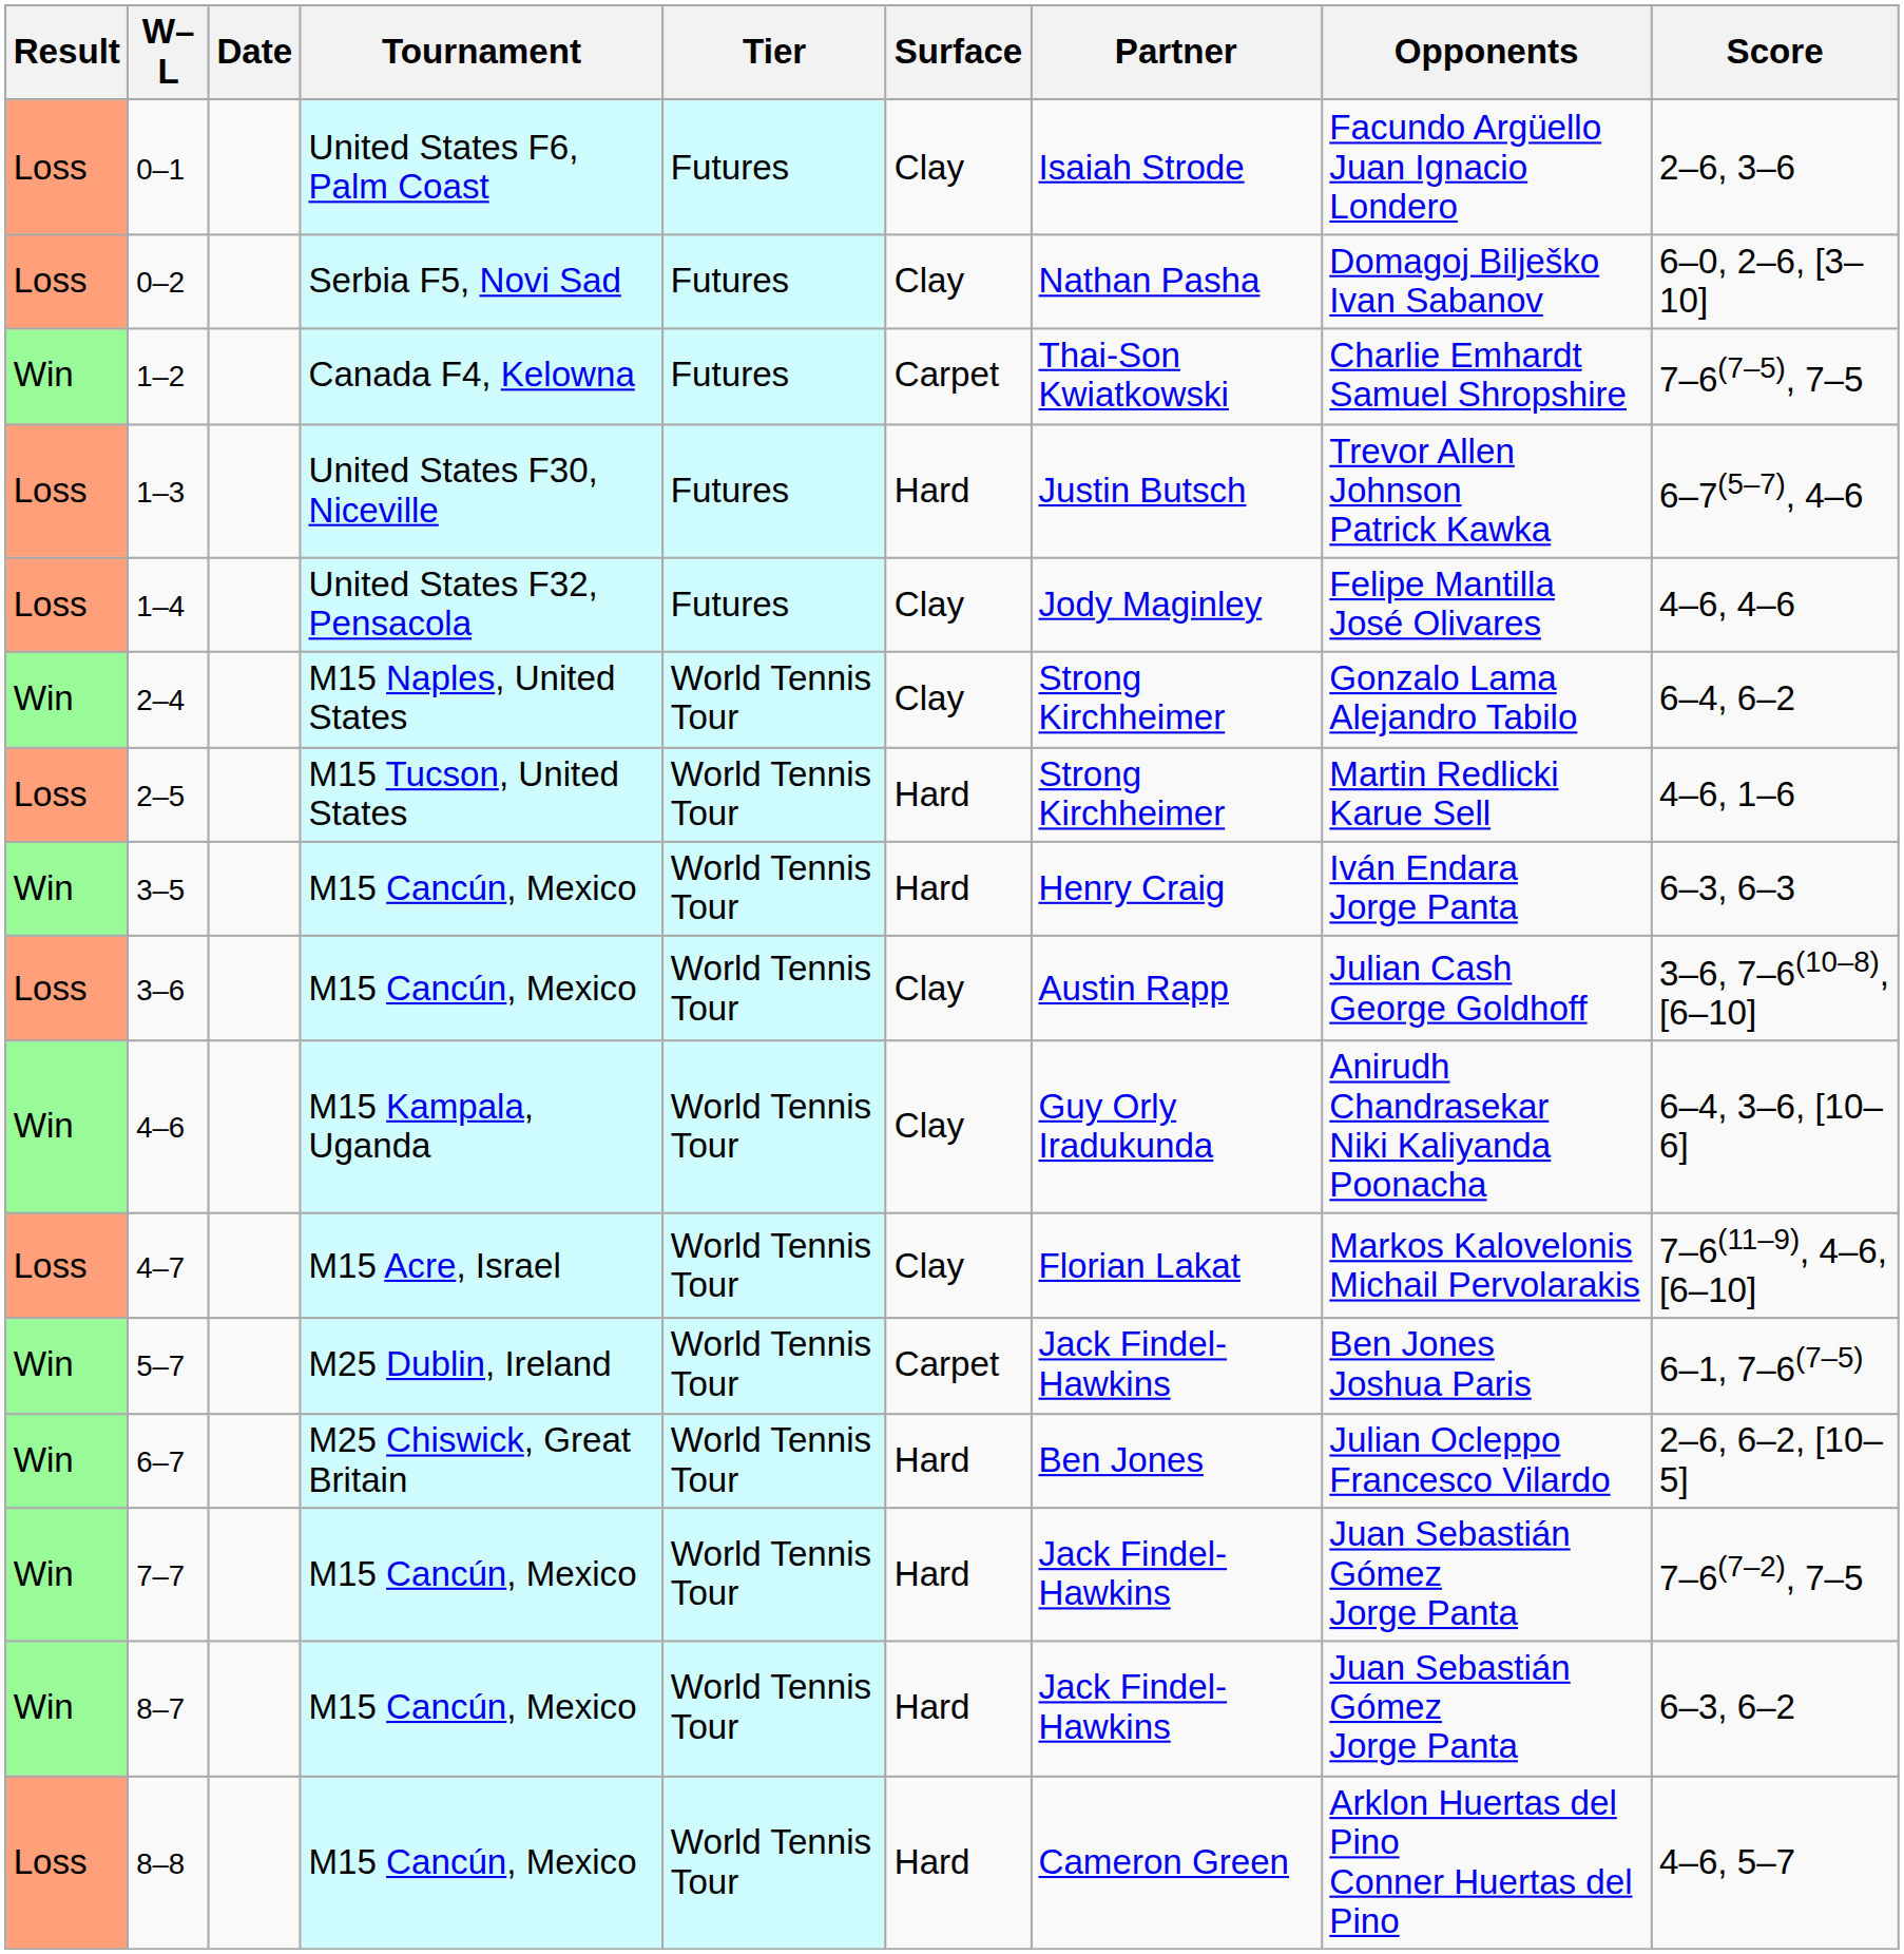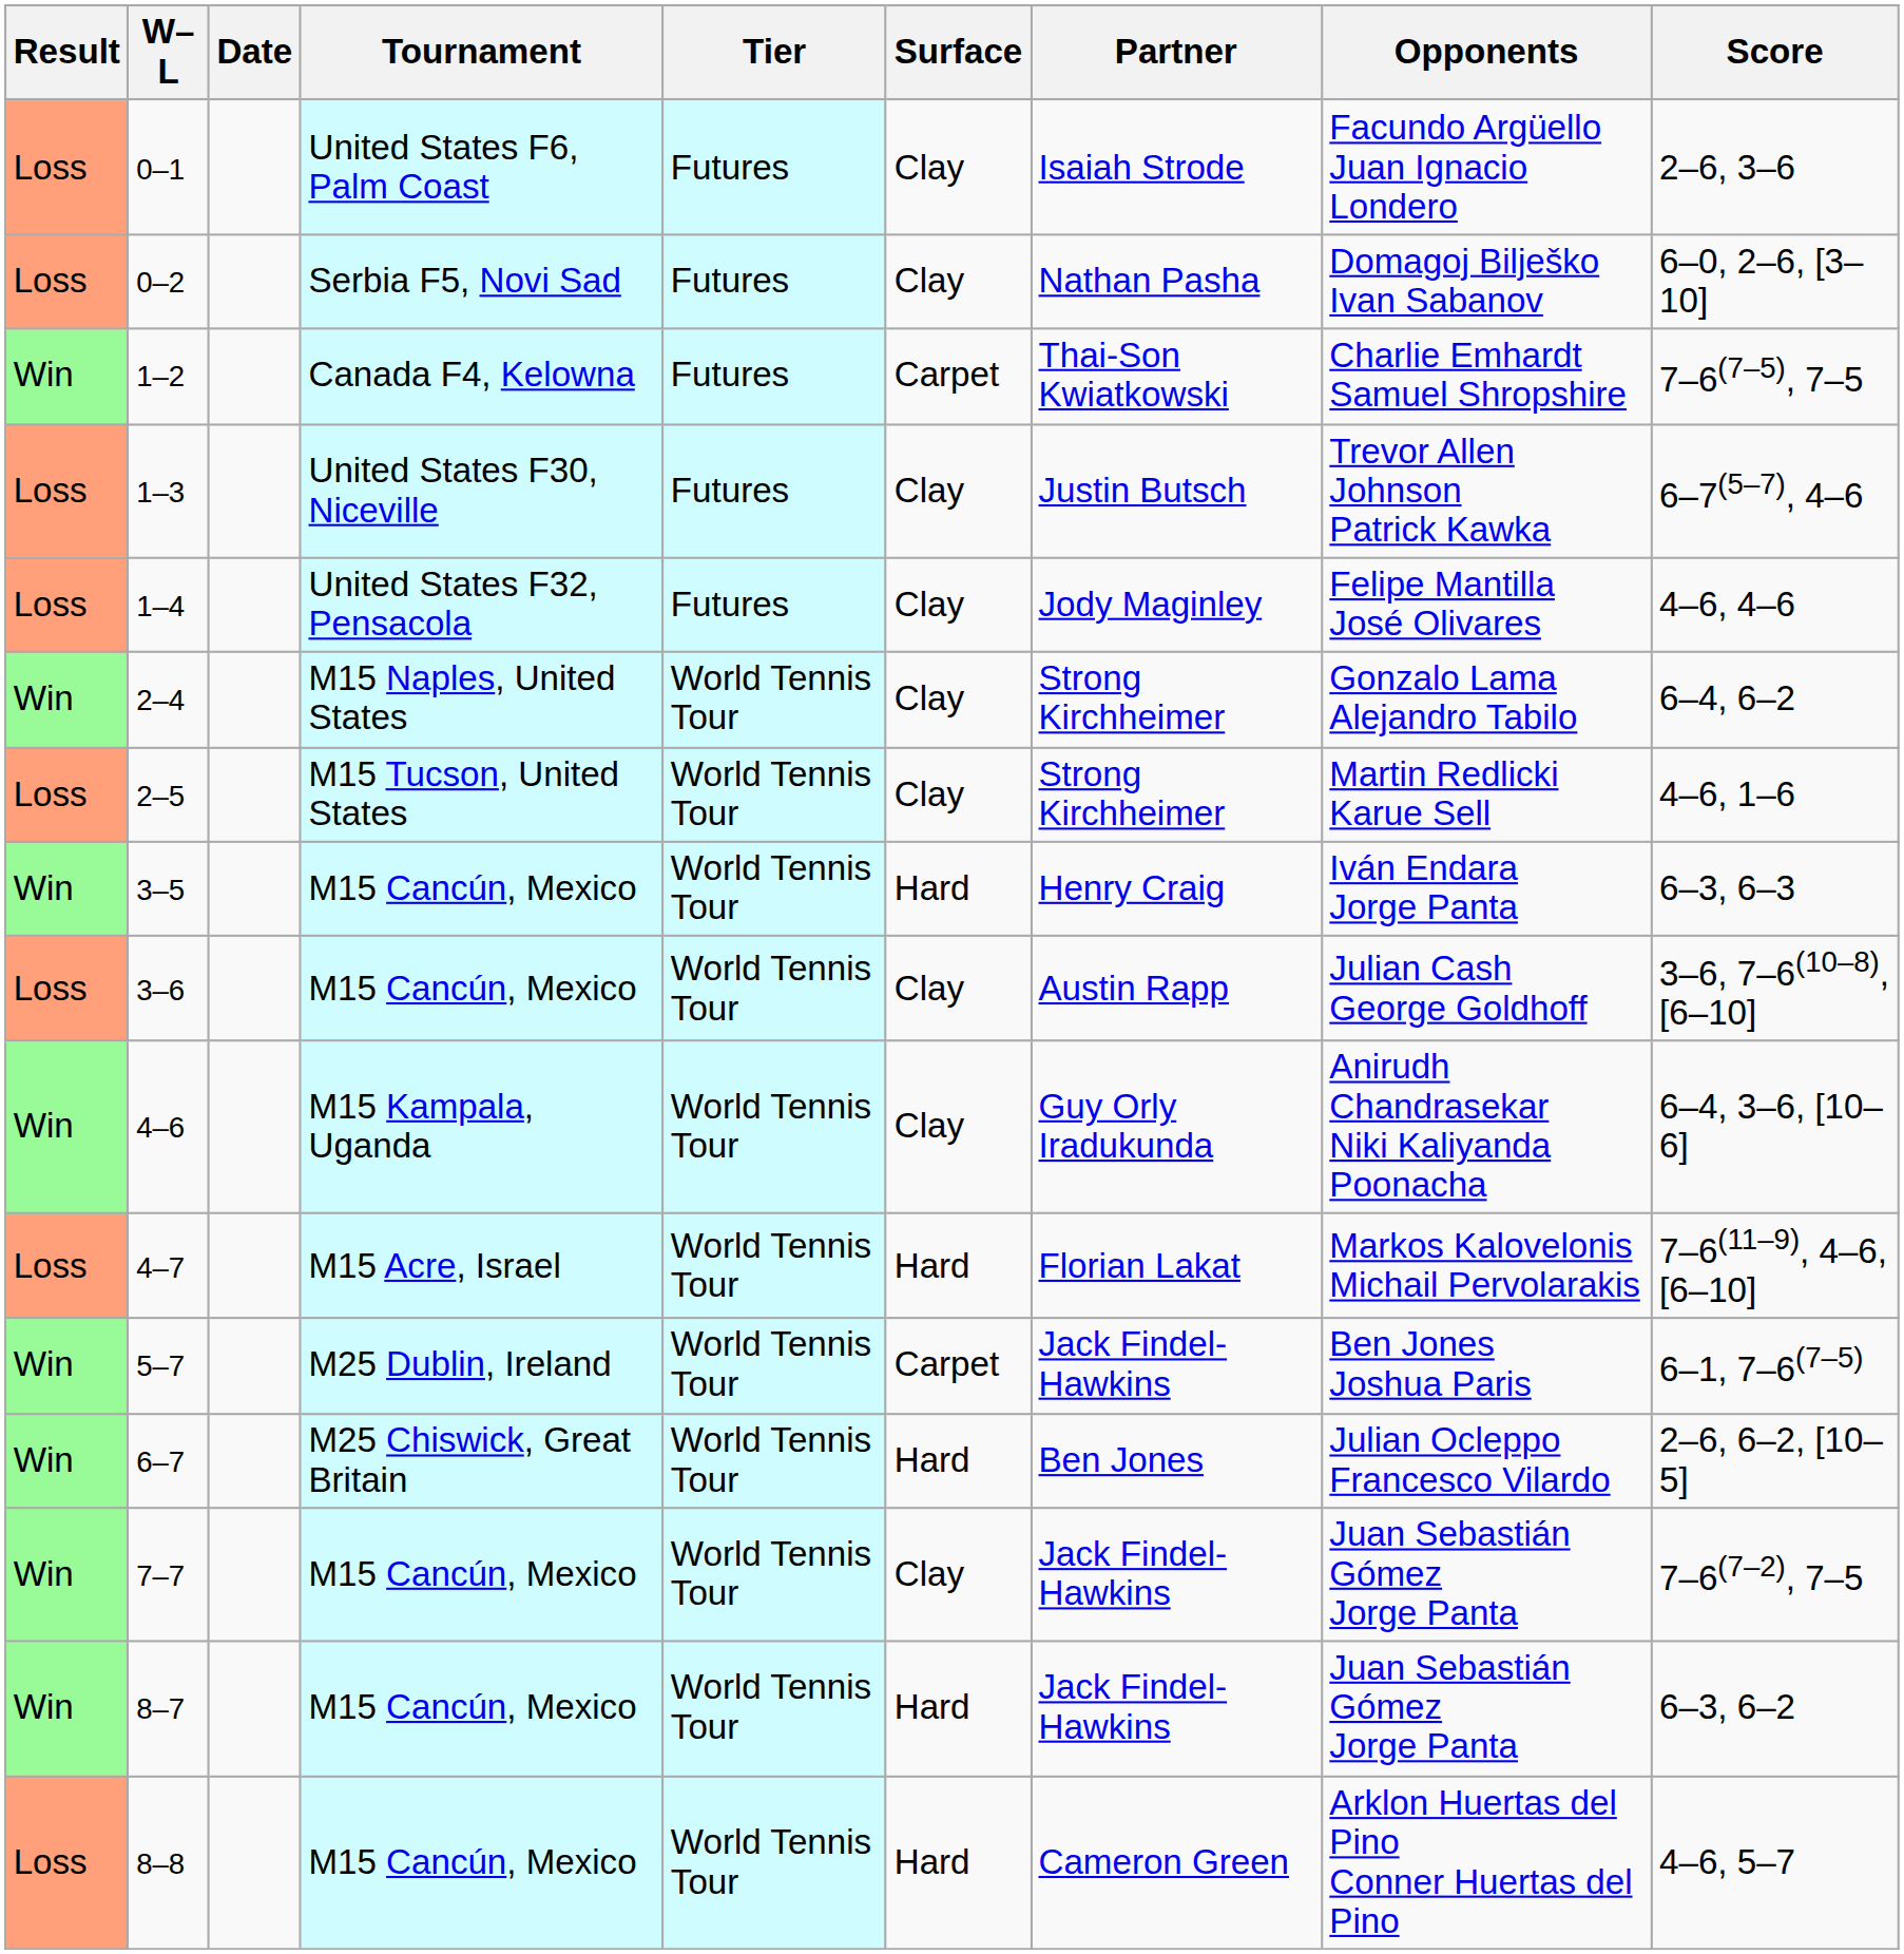 <table class="sortable wikitable">
 <tr>
 <th>Result</th>
 <th class="unsortable">W–L</th>
 <th>Date</th>
 <th>Tournament</th>
 <th>Tier</th>
 <th>Surface</th>
 <th>Partner</th>
 <th>Opponents</th>
 <th class="unsortable">Score</th>
 </tr>
 <tr>
 <td bgcolor=FFA07A>Loss</td>
 <td><small>0–1</small></td>
 <td></td>
 <td style="background:#cffcff;">United States F6, <a href='#'>Palm Coast</a></td>
 <td style="background:#cffcff;">Futures</td>
 <td>Clay</td>
 <td> <a href='#'>Isaiah Strode</a></td>
 <td> <a href='#'>Facundo Argüello</a><br> <a href='#'>Juan Ignacio Londero</a></td>
 <td>2–6, 3–6</td>
 </tr>
 <tr>
 <td bgcolor=FFA07A>Loss</td>
 <td><small>0–2</small></td>
 <td></td>
 <td style="background:#cffcff;">Serbia F5, <a href='#'>Novi Sad</a></td>
 <td style="background:#cffcff;">Futures</td>
 <td>Clay</td>
 <td> <a href='#'>Nathan Pasha</a></td>
 <td> <a href='#'>Domagoj Bilješko</a><br> <a href='#'>Ivan Sabanov</a></td>
 <td>6–0, 2–6, [3–10]</td>
 </tr>
 <tr>
 <td bgcolor=98FB98>Win</td>
 <td><small>1–2</small></td>
 <td></td>
 <td style="background:#cffcff;">Canada F4, <a href='#'>Kelowna</a></td>
 <td style="background:#cffcff;">Futures</td>
 <td>Carpet</td>
 <td> <a href='#'>Thai-Son Kwiatkowski</a></td>
 <td> <a href='#'>Charlie Emhardt</a><br> <a href='#'>Samuel Shropshire</a></td>
 <td>7–6<sup>(7–5)</sup>, 7–5</td>
 </tr>
 <tr>
 <td bgcolor=FFA07A>Loss</td>
 <td><small>1–3</small></td>
 <td></td>
 <td style="background:#cffcff;">United States F30, <a href='#'>Niceville</a></td>
 <td style="background:#cffcff;">Futures</td>
-<td>Hard</td>
+<td>Clay</td>
 <td> <a href='#'>Justin Butsch</a></td>
 <td> <a href='#'>Trevor Allen Johnson</a><br> <a href='#'>Patrick Kawka</a></td>
 <td>6–7<sup>(5–7)</sup>, 4–6</td>
 </tr>
 <tr>
 <td bgcolor=FFA07A>Loss</td>
 <td><small>1–4</small></td>
 <td></td>
 <td style="background:#cffcff;">United States F32, <a href='#'>Pensacola</a></td>
 <td style="background:#cffcff;">Futures</td>
 <td>Clay</td>
 <td> <a href='#'>Jody Maginley</a></td>
 <td> <a href='#'>Felipe Mantilla</a><br> <a href='#'>José Olivares</a></td>
 <td>4–6, 4–6</td>
 </tr>
 <tr>
 <td bgcolor=98FB98>Win</td>
 <td><small>2–4</small></td>
 <td></td>
 <td style="background:#cffcff;">M15 <a href='#'>Naples</a>, United States</td>
 <td style="background:#cffcff;">World Tennis Tour</td>
 <td>Clay</td>
 <td> <a href='#'>Strong Kirchheimer</a></td>
 <td> <a href='#'>Gonzalo Lama</a><br> <a href='#'>Alejandro Tabilo</a></td>
 <td>6–4, 6–2</td>
 </tr>
 <tr>
 <td bgcolor=FFA07A>Loss</td>
 <td><small>2–5</small></td>
 <td></td>
 <td style="background:#cffcff;">M15 <a href='#'>Tucson</a>, United States</td>
 <td style="background:#cffcff;">World Tennis Tour</td>
-<td>Hard</td>
+<td>Clay</td>
 <td> <a href='#'>Strong Kirchheimer</a></td>
 <td> <a href='#'>Martin Redlicki</a><br> <a href='#'>Karue Sell</a></td>
 <td>4–6, 1–6</td>
 </tr>
 <tr>
 <td bgcolor=98FB98>Win</td>
 <td><small>3–5</small></td>
 <td></td>
 <td style="background:#cffcff;">M15 <a href='#'>Cancún</a>, Mexico</td>
 <td style="background:#cffcff;">World Tennis Tour</td>
 <td>Hard</td>
 <td> <a href='#'>Henry Craig</a></td>
 <td> <a href='#'>Iván Endara</a><br> <a href='#'>Jorge Panta</a></td>
 <td>6–3, 6–3</td>
 </tr>
 <tr>
 <td bgcolor=FFA07A>Loss</td>
 <td><small>3–6</small></td>
 <td></td>
 <td style="background:#cffcff;">M15 <a href='#'>Cancún</a>, Mexico</td>
 <td style="background:#cffcff;">World Tennis Tour</td>
 <td>Clay</td>
 <td> <a href='#'>Austin Rapp</a></td>
 <td> <a href='#'>Julian Cash</a><br> <a href='#'>George Goldhoff</a></td>
 <td>3–6, 7–6<sup>(10–8)</sup>, [6–10]</td>
 </tr>
 <tr>
 <td bgcolor=98FB98>Win</td>
 <td><small>4–6</small></td>
 <td></td>
 <td style="background:#cffcff;">M15 <a href='#'>Kampala</a>, Uganda</td>
 <td style="background:#cffcff;">World Tennis Tour</td>
 <td>Clay</td>
 <td> <a href='#'>Guy Orly Iradukunda</a></td>
 <td> <a href='#'>Anirudh Chandrasekar</a><br> <a href='#'>Niki Kaliyanda Poonacha</a></td>
 <td>6–4, 3–6, [10–6]</td>
 </tr>
 <tr>
 <td bgcolor=FFA07A>Loss</td>
 <td><small>4–7</small></td>
 <td></td>
 <td style="background:#cffcff;">M15 <a href='#'>Acre</a>, Israel</td>
 <td style="background:#cffcff;">World Tennis Tour</td>
-<td>Clay</td>
+<td>Hard</td>
 <td> <a href='#'>Florian Lakat</a></td>
 <td> <a href='#'>Markos Kalovelonis</a><br> <a href='#'>Michail Pervolarakis</a></td>
 <td>7–6<sup>(11–9)</sup>, 4–6, [6–10]</td>
 </tr>
 <tr>
 <td bgcolor=98FB98>Win</td>
 <td><small>5–7</small></td>
 <td></td>
 <td style="background:#cffcff;">M25 <a href='#'>Dublin</a>, Ireland</td>
 <td style="background:#cffcff;">World Tennis Tour</td>
 <td>Carpet</td>
 <td> <a href='#'>Jack Findel-Hawkins</a></td>
 <td> <a href='#'>Ben Jones</a><br> <a href='#'>Joshua Paris</a></td>
 <td>6–1, 7–6<sup>(7–5)</sup></td>
 </tr>
 <tr>
 <td bgcolor=98FB98>Win</td>
 <td><small>6–7</small></td>
 <td></td>
 <td style="background:#cffcff;">M25 <a href='#'>Chiswick</a>, Great Britain</td>
 <td style="background:#cffcff;">World Tennis Tour</td>
 <td>Hard</td>
 <td> <a href='#'>Ben Jones</a></td>
 <td> <a href='#'>Julian Ocleppo</a><br> <a href='#'>Francesco Vilardo</a></td>
 <td>2–6, 6–2, [10–5]</td>
 </tr>
 <tr>
 <td bgcolor=98FB98>Win</td>
 <td><small>7–7</small></td>
 <td></td>
 <td style="background:#cffcff;">M15 <a href='#'>Cancún</a>, Mexico</td>
 <td style="background:#cffcff;">World Tennis Tour</td>
-<td>Hard</td>
+<td>Clay</td>
 <td> <a href='#'>Jack Findel-Hawkins</a></td>
 <td> <a href='#'>Juan Sebastián Gómez</a><br> <a href='#'>Jorge Panta</a></td>
 <td>7–6<sup>(7–2)</sup>, 7–5</td>
 </tr>
 <tr>
 <td bgcolor=98FB98>Win</td>
 <td><small>8–7</small></td>
 <td></td>
 <td style="background:#cffcff;">M15 <a href='#'>Cancún</a>, Mexico</td>
 <td style="background:#cffcff;">World Tennis Tour</td>
 <td>Hard</td>
 <td> <a href='#'>Jack Findel-Hawkins</a></td>
 <td> <a href='#'>Juan Sebastián Gómez</a><br> <a href='#'>Jorge Panta</a></td>
 <td>6–3, 6–2</td>
 </tr>
 <tr>
 <td bgcolor=FFA07A>Loss</td>
 <td><small>8–8</small></td>
 <td></td>
 <td style="background:#cffcff;">M15 <a href='#'>Cancún</a>, Mexico</td>
 <td style="background:#cffcff;">World Tennis Tour</td>
 <td>Hard</td>
 <td> <a href='#'>Cameron Green</a></td>
 <td> <a href='#'>Arklon Huertas del Pino</a><br> <a href='#'>Conner Huertas del Pino</a></td>
 <td>4–6, 5–7</td>
 </tr>
 </table>
